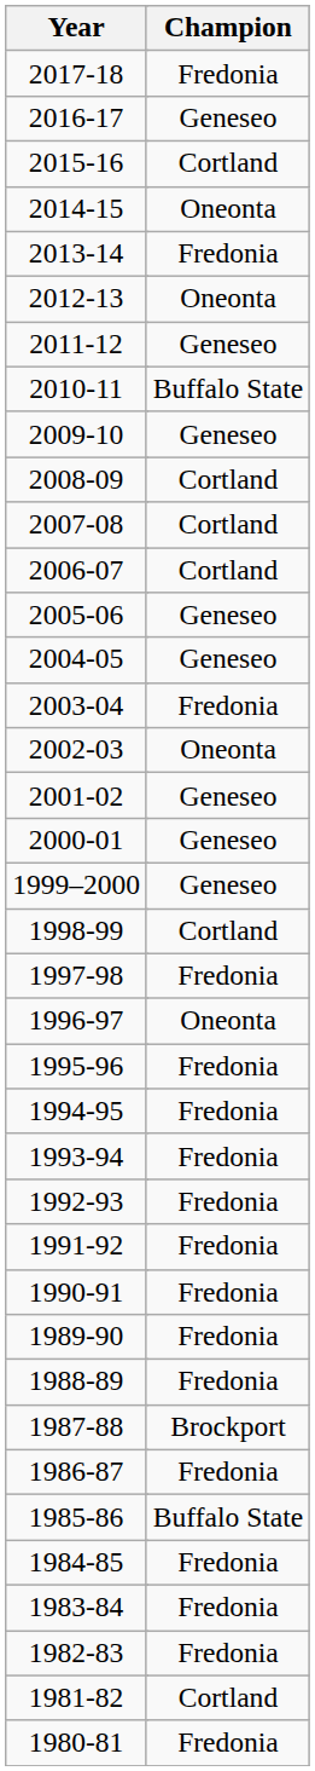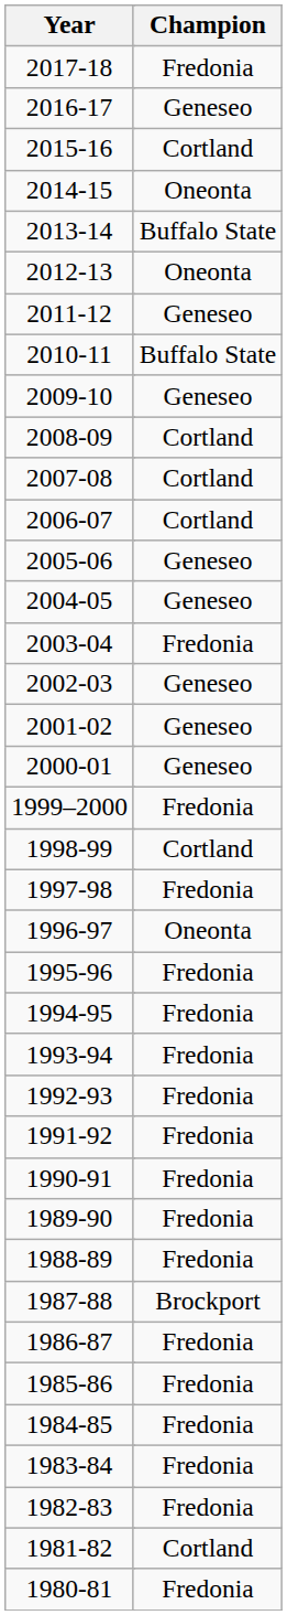 <table class="wikitable" style="text-align:center" cellpadding=2 cellspacing=2>
 <tr>
 <th colspan=2>Year</th>
 <th>Champion</th>
 </tr>
 <tr>
 <td colspan=2>2017-18</td>
 <td>Fredonia</td>
 </tr>
 <tr>
 <td colspan=2>2016-17</td>
 <td>Geneseo</td>
 </tr>
 <tr>
 <td colspan=2>2015-16</td>
 <td>Cortland</td>
 </tr>
 <tr>
 <td colspan=2>2014-15</td>
 <td>Oneonta</td>
 </tr>
 <tr>
 <td colspan=2>2013-14</td>
-<td>Fredonia</td>
+<td>Buffalo State</td>
 </tr>
 <tr>
 <td colspan=2>2012-13</td>
 <td>Oneonta</td>
 </tr>
 <tr>
 <td colspan=2>2011-12</td>
 <td>Geneseo</td>
 </tr>
 <tr>
 <td colspan=2>2010-11</td>
 <td>Buffalo State</td>
 </tr>
 <tr>
 <td colspan=2>2009-10</td>
 <td>Geneseo</td>
 </tr>
 <tr>
 <td colspan=2>2008-09</td>
 <td>Cortland</td>
 </tr>
 <tr>
 <td colspan=2>2007-08</td>
 <td>Cortland</td>
 </tr>
 <tr>
 <td colspan=2>2006-07</td>
 <td>Cortland</td>
 </tr>
 <tr>
 <td colspan=2>2005-06</td>
 <td>Geneseo</td>
 </tr>
 <tr>
 <td colspan=2>2004-05</td>
 <td>Geneseo</td>
 </tr>
 <tr>
 <td colspan=2>2003-04</td>
 <td>Fredonia</td>
 </tr>
 <tr>
 <td colspan=2>2002-03</td>
-<td>Oneonta</td>
+<td>Geneseo</td>
 </tr>
 <tr>
 <td colspan=2>2001-02</td>
 <td>Geneseo</td>
 </tr>
 <tr>
 <td colspan=2>2000-01</td>
 <td>Geneseo</td>
 </tr>
 <tr>
 <td colspan=2>1999–2000</td>
-<td>Geneseo</td>
+<td>Fredonia</td>
 </tr>
 <tr>
 <td colspan=2>1998-99</td>
 <td>Cortland</td>
 </tr>
 <tr>
 <td colspan=2>1997-98</td>
 <td>Fredonia</td>
 </tr>
 <tr>
 <td colspan=2>1996-97</td>
 <td>Oneonta</td>
 </tr>
 <tr>
 <td colspan=2>1995-96</td>
 <td>Fredonia</td>
 </tr>
 <tr>
 <td colspan=2>1994-95</td>
 <td>Fredonia</td>
 </tr>
 <tr>
 <td colspan=2>1993-94</td>
 <td>Fredonia</td>
 </tr>
 <tr>
 <td colspan=2>1992-93</td>
 <td>Fredonia</td>
 </tr>
 <tr>
 <td colspan=2>1991-92</td>
 <td>Fredonia</td>
 </tr>
 <tr>
 <td colspan=2>1990-91</td>
 <td>Fredonia</td>
 </tr>
 <tr>
 <td colspan=2>1989-90</td>
 <td>Fredonia</td>
 </tr>
 <tr>
 <td colspan=2>1988-89</td>
 <td>Fredonia</td>
 </tr>
 <tr>
 <td colspan=2>1987-88</td>
 <td>Brockport</td>
 </tr>
 <tr>
 <td colspan=2>1986-87</td>
 <td>Fredonia</td>
 </tr>
 <tr>
 <td colspan=2>1985-86</td>
-<td>Buffalo State</td>
+<td>Fredonia</td>
 </tr>
 <tr>
 <td colspan=2>1984-85</td>
 <td>Fredonia</td>
 </tr>
 <tr>
 <td colspan=2>1983-84</td>
 <td>Fredonia</td>
 </tr>
 <tr>
 <td colspan=2>1982-83</td>
 <td>Fredonia</td>
 </tr>
 <tr>
 <td colspan=2>1981-82</td>
 <td>Cortland</td>
 </tr>
 <tr>
 <td colspan=2>1980-81</td>
 <td>Fredonia</td>
 </tr>
 <tr>
 </tr>
 </table>
